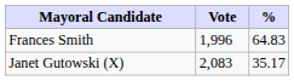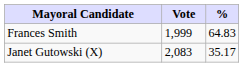 <table class="wikitable">
 <tr>
 <th style="background:#ddf; width:200px;">Mayoral Candidate </th>
 <th style="background:#ddf; width:50px;">Vote</th>
 <th style="background:#ddf; width:30px;">%</th>
 </tr>
 <tr>
 <td>Frances Smith</td>
-<td>1,996</td>
+<td>1,999</td>
 <td>64.83</td>
 </tr>
 <tr>
 <td>Janet Gutowski (X)</td>
 <td>2,083</td>
 <td>35.17</td>
 </tr>
 </table>
